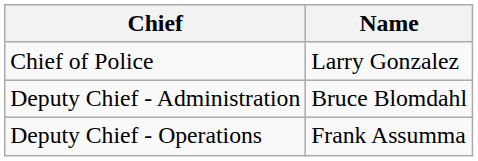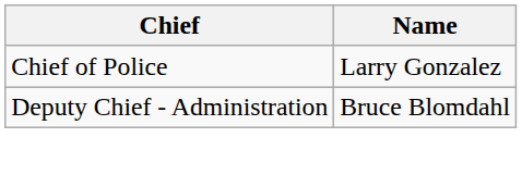 <table class="wikitable">
 <tr>
 <th>Chief</th>
 <th>Name</th>
 </tr>
 <tr>
 <td>Chief of Police</td>
 <td>Larry Gonzalez</td>
 </tr>
 <tr>
 <td>Deputy Chief - Administration</td>
 <td>Bruce Blomdahl</td>
 </tr>
-<tr>
-<td>Deputy Chief - Operations</td>
-<td>Frank Assumma</td>
-</tr>
 </table>
